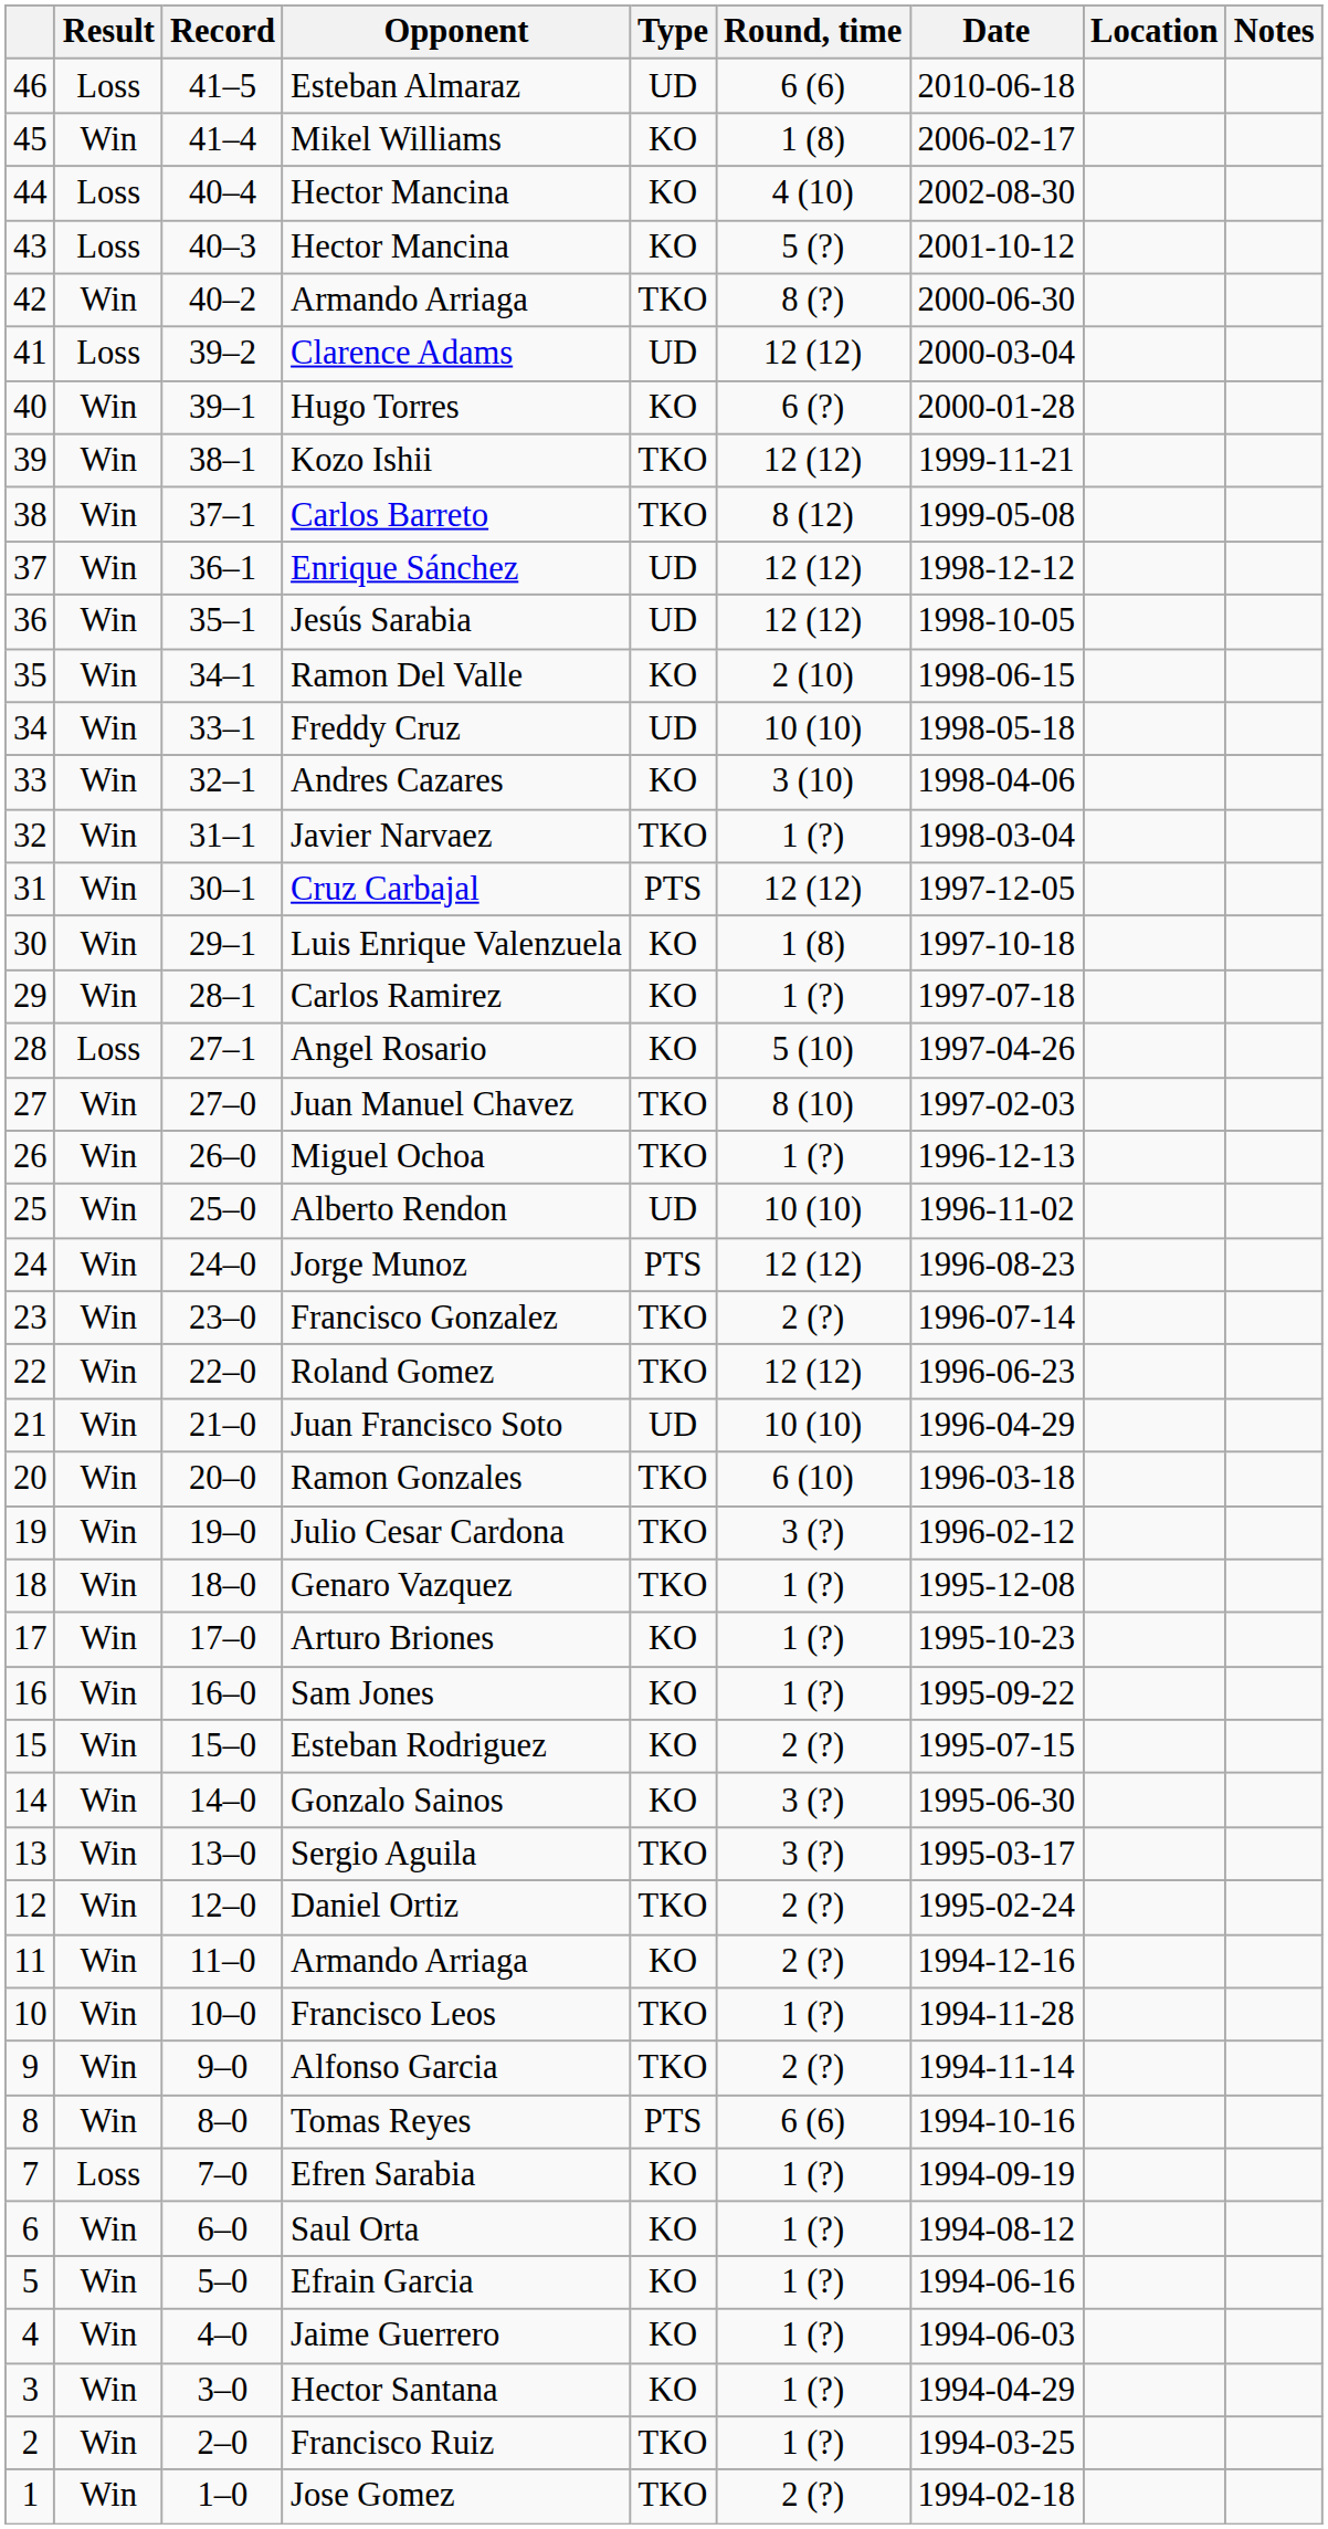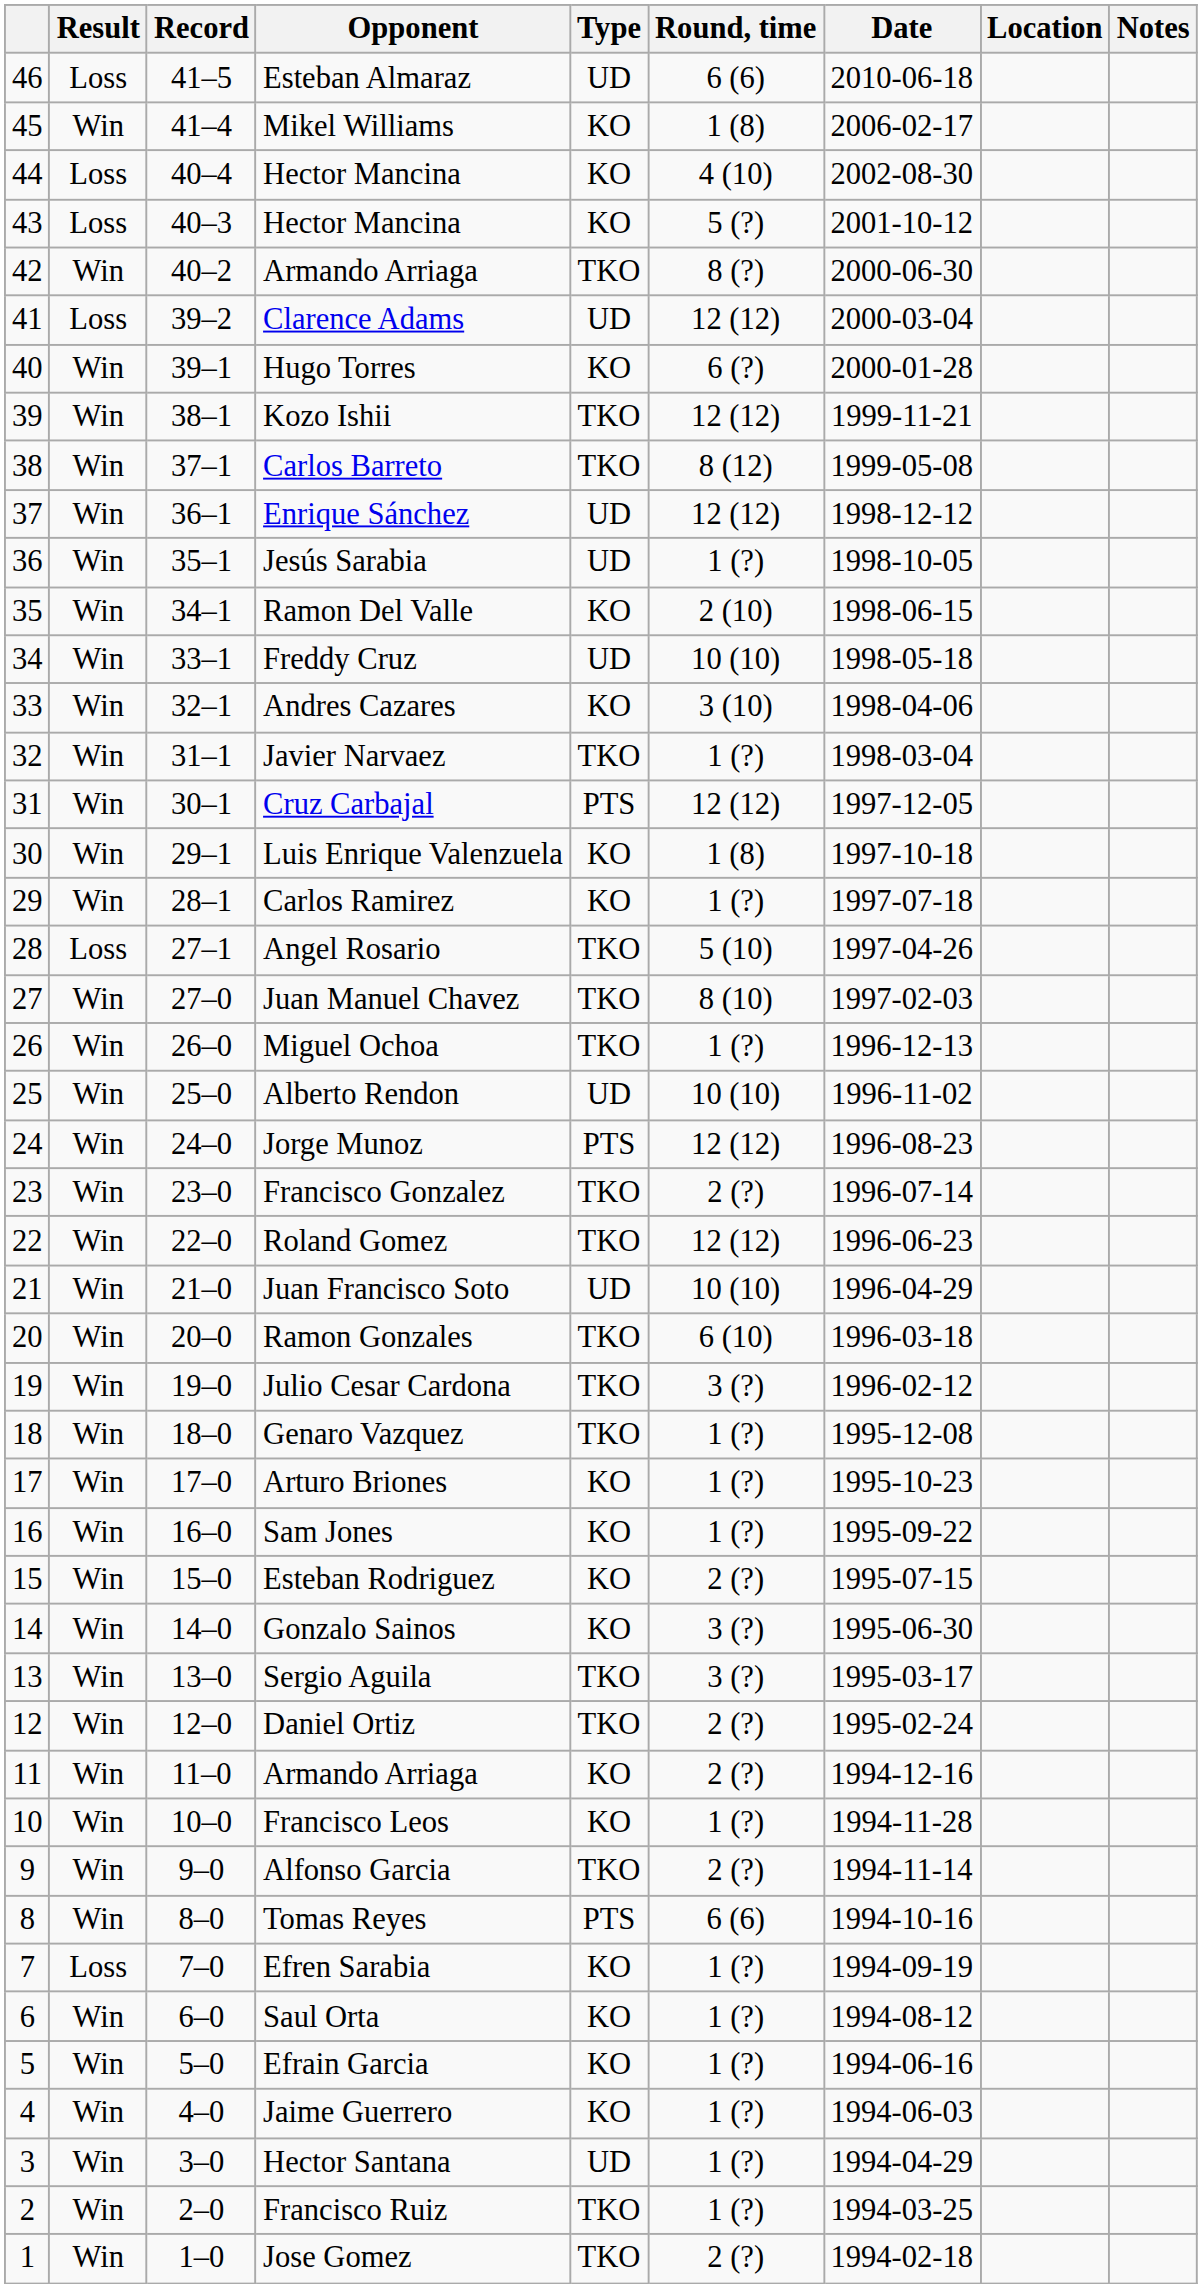 <table class=wikitable style=text-align:center>
 <tr>
 <th></th>
 <th>Result</th>
 <th>Record</th>
 <th>Opponent</th>
 <th>Type</th>
 <th>Round, time</th>
 <th>Date</th>
 <th>Location</th>
 <th>Notes</th>
 </tr>
 <tr>
 <td>46</td>
 <td>Loss</td>
 <td>41–5</td>
 <td align=left>Esteban Almaraz</td>
 <td>UD</td>
 <td>6 (6)</td>
 <td>2010-06-18</td>
 <td align=left></td>
 <td align=left></td>
 </tr>
 <tr>
 <td>45</td>
 <td>Win</td>
 <td>41–4</td>
 <td align=left>Mikel Williams</td>
 <td>KO</td>
 <td>1 (8)</td>
 <td>2006-02-17</td>
 <td align=left></td>
 <td align=left></td>
 </tr>
 <tr>
 <td>44</td>
 <td>Loss</td>
 <td>40–4</td>
 <td align=left>Hector Mancina</td>
 <td>KO</td>
 <td>4 (10)</td>
 <td>2002-08-30</td>
 <td align=left></td>
 <td align=left></td>
 </tr>
 <tr>
 <td>43</td>
 <td>Loss</td>
 <td>40–3</td>
 <td align=left>Hector Mancina</td>
 <td>KO</td>
 <td>5 (?)</td>
 <td>2001-10-12</td>
 <td align=left></td>
 <td align=left></td>
 </tr>
 <tr>
 <td>42</td>
 <td>Win</td>
 <td>40–2</td>
 <td align=left>Armando Arriaga</td>
 <td>TKO</td>
 <td>8 (?)</td>
 <td>2000-06-30</td>
 <td align=left></td>
 <td align=left></td>
 </tr>
 <tr>
 <td>41</td>
 <td>Loss</td>
 <td>39–2</td>
 <td align=left><a href='#'>Clarence Adams</a></td>
 <td>UD</td>
 <td>12 (12)</td>
 <td>2000-03-04</td>
 <td align=left></td>
 <td align=left></td>
 </tr>
 <tr>
 <td>40</td>
 <td>Win</td>
 <td>39–1</td>
 <td align=left>Hugo Torres</td>
 <td>KO</td>
 <td>6 (?)</td>
 <td>2000-01-28</td>
 <td align=left></td>
 <td align=left></td>
 </tr>
 <tr>
 <td>39</td>
 <td>Win</td>
 <td>38–1</td>
 <td align=left>Kozo Ishii</td>
 <td>TKO</td>
 <td>12 (12)</td>
 <td>1999-11-21</td>
 <td align=left></td>
 <td align=left></td>
 </tr>
 <tr>
 <td>38</td>
 <td>Win</td>
 <td>37–1</td>
 <td align=left><a href='#'>Carlos Barreto</a></td>
 <td>TKO</td>
 <td>8 (12)</td>
 <td>1999-05-08</td>
 <td align=left></td>
 <td align=left></td>
 </tr>
 <tr>
 <td>37</td>
 <td>Win</td>
 <td>36–1</td>
 <td align=left><a href='#'>Enrique Sánchez</a></td>
 <td>UD</td>
 <td>12 (12)</td>
 <td>1998-12-12</td>
 <td align=left></td>
 <td align=left></td>
 </tr>
 <tr>
 <td>36</td>
 <td>Win</td>
 <td>35–1</td>
 <td align=left>Jesús Sarabia</td>
 <td>UD</td>
-<td>12 (12)</td>
+<td>1 (?)</td>
 <td>1998-10-05</td>
 <td align=left></td>
 <td align=left></td>
 </tr>
 <tr>
 <td>35</td>
 <td>Win</td>
 <td>34–1</td>
 <td align=left>Ramon Del Valle</td>
 <td>KO</td>
 <td>2 (10)</td>
 <td>1998-06-15</td>
 <td align=left></td>
 <td align=left></td>
 </tr>
 <tr>
 <td>34</td>
 <td>Win</td>
 <td>33–1</td>
 <td align=left>Freddy Cruz</td>
 <td>UD</td>
 <td>10 (10)</td>
 <td>1998-05-18</td>
 <td align=left></td>
 <td align=left></td>
 </tr>
 <tr>
 <td>33</td>
 <td>Win</td>
 <td>32–1</td>
 <td align=left>Andres Cazares</td>
 <td>KO</td>
 <td>3 (10)</td>
 <td>1998-04-06</td>
 <td align=left></td>
 <td align=left></td>
 </tr>
 <tr>
 <td>32</td>
 <td>Win</td>
 <td>31–1</td>
 <td align=left>Javier Narvaez</td>
 <td>TKO</td>
 <td>1 (?)</td>
 <td>1998-03-04</td>
 <td align=left></td>
 <td align=left></td>
 </tr>
 <tr>
 <td>31</td>
 <td>Win</td>
 <td>30–1</td>
 <td align=left><a href='#'>Cruz Carbajal</a></td>
 <td>PTS</td>
 <td>12 (12)</td>
 <td>1997-12-05</td>
 <td align=left></td>
 <td align=left></td>
 </tr>
 <tr>
 <td>30</td>
 <td>Win</td>
 <td>29–1</td>
 <td align=left>Luis Enrique Valenzuela</td>
 <td>KO</td>
 <td>1 (8)</td>
 <td>1997-10-18</td>
 <td align=left></td>
 <td align=left></td>
 </tr>
 <tr>
 <td>29</td>
 <td>Win</td>
 <td>28–1</td>
 <td align=left>Carlos Ramirez</td>
 <td>KO</td>
 <td>1 (?)</td>
 <td>1997-07-18</td>
 <td align=left></td>
 <td align=left></td>
 </tr>
 <tr>
 <td>28</td>
 <td>Loss</td>
 <td>27–1</td>
 <td align=left>Angel Rosario</td>
-<td>KO</td>
+<td>TKO</td>
 <td>5 (10)</td>
 <td>1997-04-26</td>
 <td align=left></td>
 <td align=left></td>
 </tr>
 <tr>
 <td>27</td>
 <td>Win</td>
 <td>27–0</td>
 <td align=left>Juan Manuel Chavez</td>
 <td>TKO</td>
 <td>8 (10)</td>
 <td>1997-02-03</td>
 <td align=left></td>
 <td align=left></td>
 </tr>
 <tr>
 <td>26</td>
 <td>Win</td>
 <td>26–0</td>
 <td align=left>Miguel Ochoa</td>
 <td>TKO</td>
 <td>1 (?)</td>
 <td>1996-12-13</td>
 <td align=left></td>
 <td align=left></td>
 </tr>
 <tr>
 <td>25</td>
 <td>Win</td>
 <td>25–0</td>
 <td align=left>Alberto Rendon</td>
 <td>UD</td>
 <td>10 (10)</td>
 <td>1996-11-02</td>
 <td align=left></td>
 <td align=left></td>
 </tr>
 <tr>
 <td>24</td>
 <td>Win</td>
 <td>24–0</td>
 <td align=left>Jorge Munoz</td>
 <td>PTS</td>
 <td>12 (12)</td>
 <td>1996-08-23</td>
 <td align=left></td>
 <td align=left></td>
 </tr>
 <tr>
 <td>23</td>
 <td>Win</td>
 <td>23–0</td>
 <td align=left>Francisco Gonzalez</td>
 <td>TKO</td>
 <td>2 (?)</td>
 <td>1996-07-14</td>
 <td align=left></td>
 <td align=left></td>
 </tr>
 <tr>
 <td>22</td>
 <td>Win</td>
 <td>22–0</td>
 <td align=left>Roland Gomez</td>
 <td>TKO</td>
 <td>12 (12)</td>
 <td>1996-06-23</td>
 <td align=left></td>
 <td align=left></td>
 </tr>
 <tr>
 <td>21</td>
 <td>Win</td>
 <td>21–0</td>
 <td align=left>Juan Francisco Soto</td>
 <td>UD</td>
 <td>10 (10)</td>
 <td>1996-04-29</td>
 <td align=left></td>
 <td align=left></td>
 </tr>
 <tr>
 <td>20</td>
 <td>Win</td>
 <td>20–0</td>
 <td align=left>Ramon Gonzales</td>
 <td>TKO</td>
 <td>6 (10)</td>
 <td>1996-03-18</td>
 <td align=left></td>
 <td align=left></td>
 </tr>
 <tr>
 <td>19</td>
 <td>Win</td>
 <td>19–0</td>
 <td align=left>Julio Cesar Cardona</td>
 <td>TKO</td>
 <td>3 (?)</td>
 <td>1996-02-12</td>
 <td align=left></td>
 <td align=left></td>
 </tr>
 <tr>
 <td>18</td>
 <td>Win</td>
 <td>18–0</td>
 <td align=left>Genaro Vazquez</td>
 <td>TKO</td>
 <td>1 (?)</td>
 <td>1995-12-08</td>
 <td align=left></td>
 <td align=left></td>
 </tr>
 <tr>
 <td>17</td>
 <td>Win</td>
 <td>17–0</td>
 <td align=left>Arturo Briones</td>
 <td>KO</td>
 <td>1 (?)</td>
 <td>1995-10-23</td>
 <td align=left></td>
 <td align=left></td>
 </tr>
 <tr>
 <td>16</td>
 <td>Win</td>
 <td>16–0</td>
 <td align=left>Sam Jones</td>
 <td>KO</td>
 <td>1 (?)</td>
 <td>1995-09-22</td>
 <td align=left></td>
 <td align=left></td>
 </tr>
 <tr>
 <td>15</td>
 <td>Win</td>
 <td>15–0</td>
 <td align=left>Esteban Rodriguez</td>
 <td>KO</td>
 <td>2 (?)</td>
 <td>1995-07-15</td>
 <td align=left></td>
 <td align=left></td>
 </tr>
 <tr>
 <td>14</td>
 <td>Win</td>
 <td>14–0</td>
 <td align=left>Gonzalo Sainos</td>
 <td>KO</td>
 <td>3 (?)</td>
 <td>1995-06-30</td>
 <td align=left></td>
 <td align=left></td>
 </tr>
 <tr>
 <td>13</td>
 <td>Win</td>
 <td>13–0</td>
 <td align=left>Sergio Aguila</td>
 <td>TKO</td>
 <td>3 (?)</td>
 <td>1995-03-17</td>
 <td align=left></td>
 <td align=left></td>
 </tr>
 <tr>
 <td>12</td>
 <td>Win</td>
 <td>12–0</td>
 <td align=left>Daniel Ortiz</td>
 <td>TKO</td>
 <td>2 (?)</td>
 <td>1995-02-24</td>
 <td align=left></td>
 <td align=left></td>
 </tr>
 <tr>
 <td>11</td>
 <td>Win</td>
 <td>11–0</td>
 <td align=left>Armando Arriaga</td>
 <td>KO</td>
 <td>2 (?)</td>
 <td>1994-12-16</td>
 <td align=left></td>
 <td align=left></td>
 </tr>
 <tr>
 <td>10</td>
 <td>Win</td>
 <td>10–0</td>
 <td align=left>Francisco Leos</td>
-<td>TKO</td>
+<td>KO</td>
 <td>1 (?)</td>
 <td>1994-11-28</td>
 <td align=left></td>
 <td align=left></td>
 </tr>
 <tr>
 <td>9</td>
 <td>Win</td>
 <td>9–0</td>
 <td align=left>Alfonso Garcia</td>
 <td>TKO</td>
 <td>2 (?)</td>
 <td>1994-11-14</td>
 <td align=left></td>
 <td align=left></td>
 </tr>
 <tr>
 <td>8</td>
 <td>Win</td>
 <td>8–0</td>
 <td align=left>Tomas Reyes</td>
 <td>PTS</td>
 <td>6 (6)</td>
 <td>1994-10-16</td>
 <td align=left></td>
 <td align=left></td>
 </tr>
 <tr>
 <td>7</td>
 <td>Loss</td>
 <td>7–0</td>
 <td align=left>Efren Sarabia</td>
 <td>KO</td>
 <td>1 (?)</td>
 <td>1994-09-19</td>
 <td align=left></td>
 <td align=left></td>
 </tr>
 <tr>
 <td>6</td>
 <td>Win</td>
 <td>6–0</td>
 <td align=left>Saul Orta</td>
 <td>KO</td>
 <td>1 (?)</td>
 <td>1994-08-12</td>
 <td align=left></td>
 <td align=left></td>
 </tr>
 <tr>
 <td>5</td>
 <td>Win</td>
 <td>5–0</td>
 <td align=left>Efrain Garcia</td>
 <td>KO</td>
 <td>1 (?)</td>
 <td>1994-06-16</td>
 <td align=left></td>
 <td align=left></td>
 </tr>
 <tr>
 <td>4</td>
 <td>Win</td>
 <td>4–0</td>
 <td align=left>Jaime Guerrero</td>
 <td>KO</td>
 <td>1 (?)</td>
 <td>1994-06-03</td>
 <td align=left></td>
 <td align=left></td>
 </tr>
 <tr>
 <td>3</td>
 <td>Win</td>
 <td>3–0</td>
 <td align=left>Hector Santana</td>
-<td>KO</td>
+<td>UD</td>
 <td>1 (?)</td>
 <td>1994-04-29</td>
 <td align=left></td>
 <td align=left></td>
 </tr>
 <tr>
 <td>2</td>
 <td>Win</td>
 <td>2–0</td>
 <td align=left>Francisco Ruiz</td>
 <td>TKO</td>
 <td>1 (?)</td>
 <td>1994-03-25</td>
 <td align=left></td>
 <td align=left></td>
 </tr>
 <tr>
 <td>1</td>
 <td>Win</td>
 <td>1–0</td>
 <td align=left>Jose Gomez</td>
 <td>TKO</td>
 <td>2 (?)</td>
 <td>1994-02-18</td>
 <td align=left></td>
 <td align=left></td>
 </tr>
 </table>
